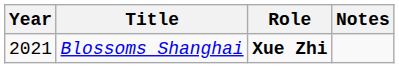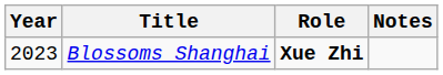 <table class="wikitable sortable">
 <tr>
 <th>Year</th>
 <th>Title</th>
 <th>Role</th>
 <th class="unsortable">Notes</th>
 </tr>
 <tr>
-<td>2021</td>
+<td>2023</td>
 <td><em><a href='#'>Blossoms Shanghai</a></em></td>
 <td><strong>Xue Zhi</strong></td>
 <td></td>
 </tr>
 </table>
